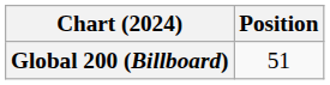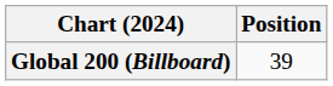 <table class="wikitable plainrowheaders" style="text-align:center">
 <tr>
 <th scope="col">Chart (2024)</th>
 <th scope="col">Position</th>
 </tr>
 <tr>
 <th scope="row">Global 200 (<em>Billboard</em>)</th>
-<td>51</td>
+<td>39</td>
 </tr>
 </table>
